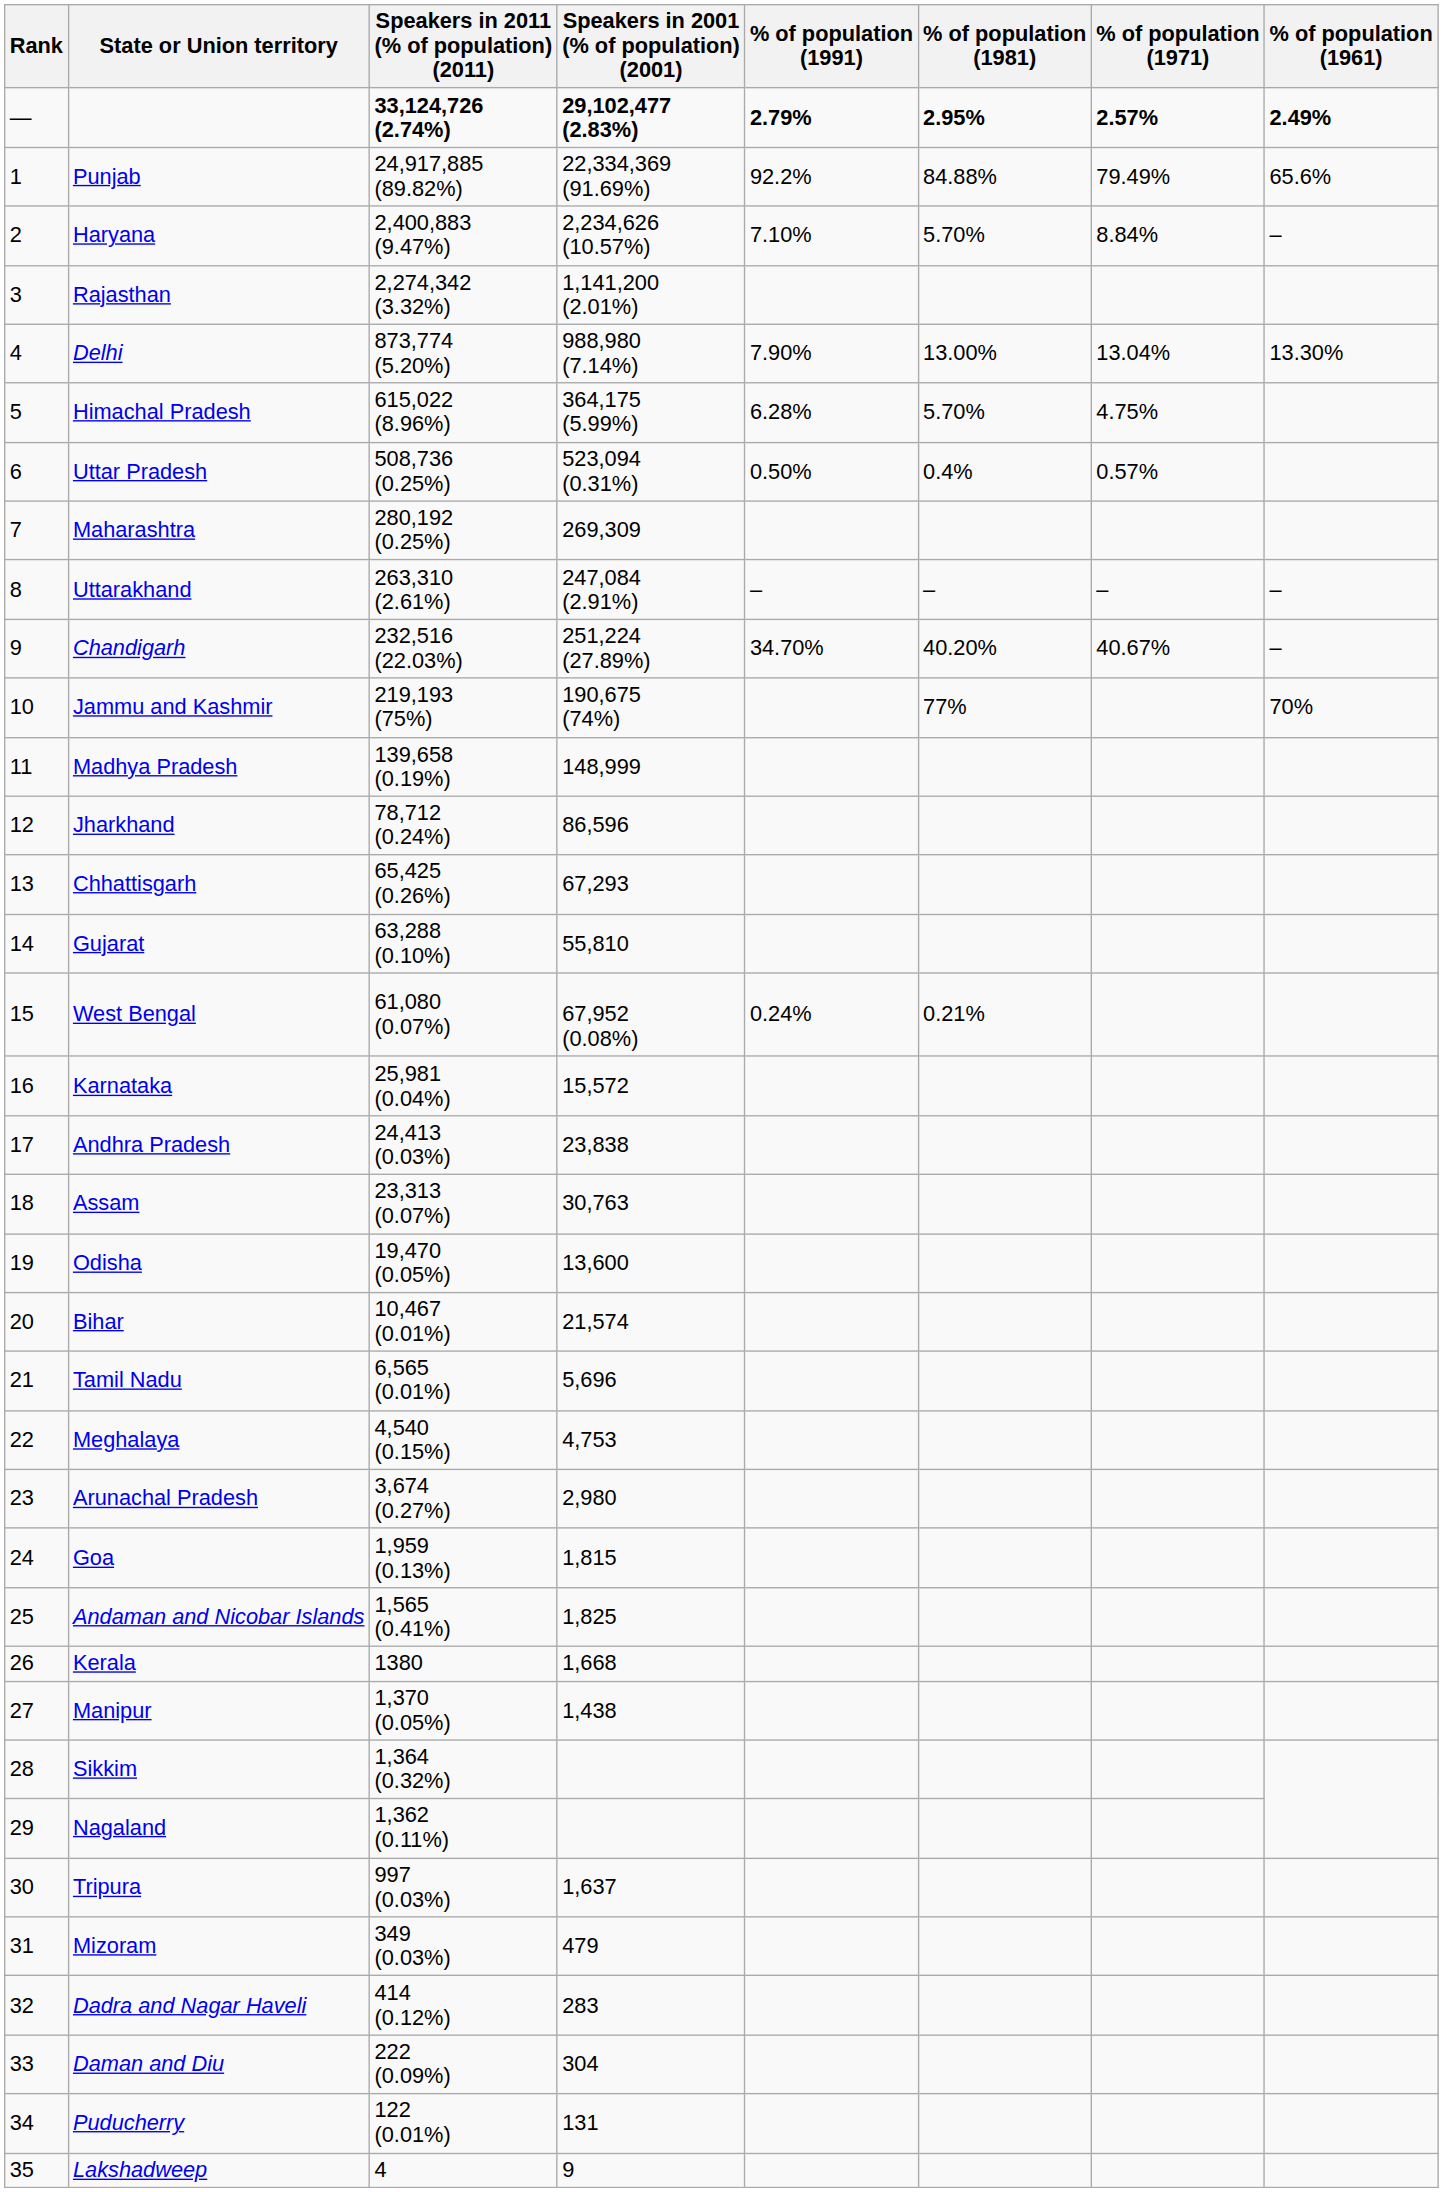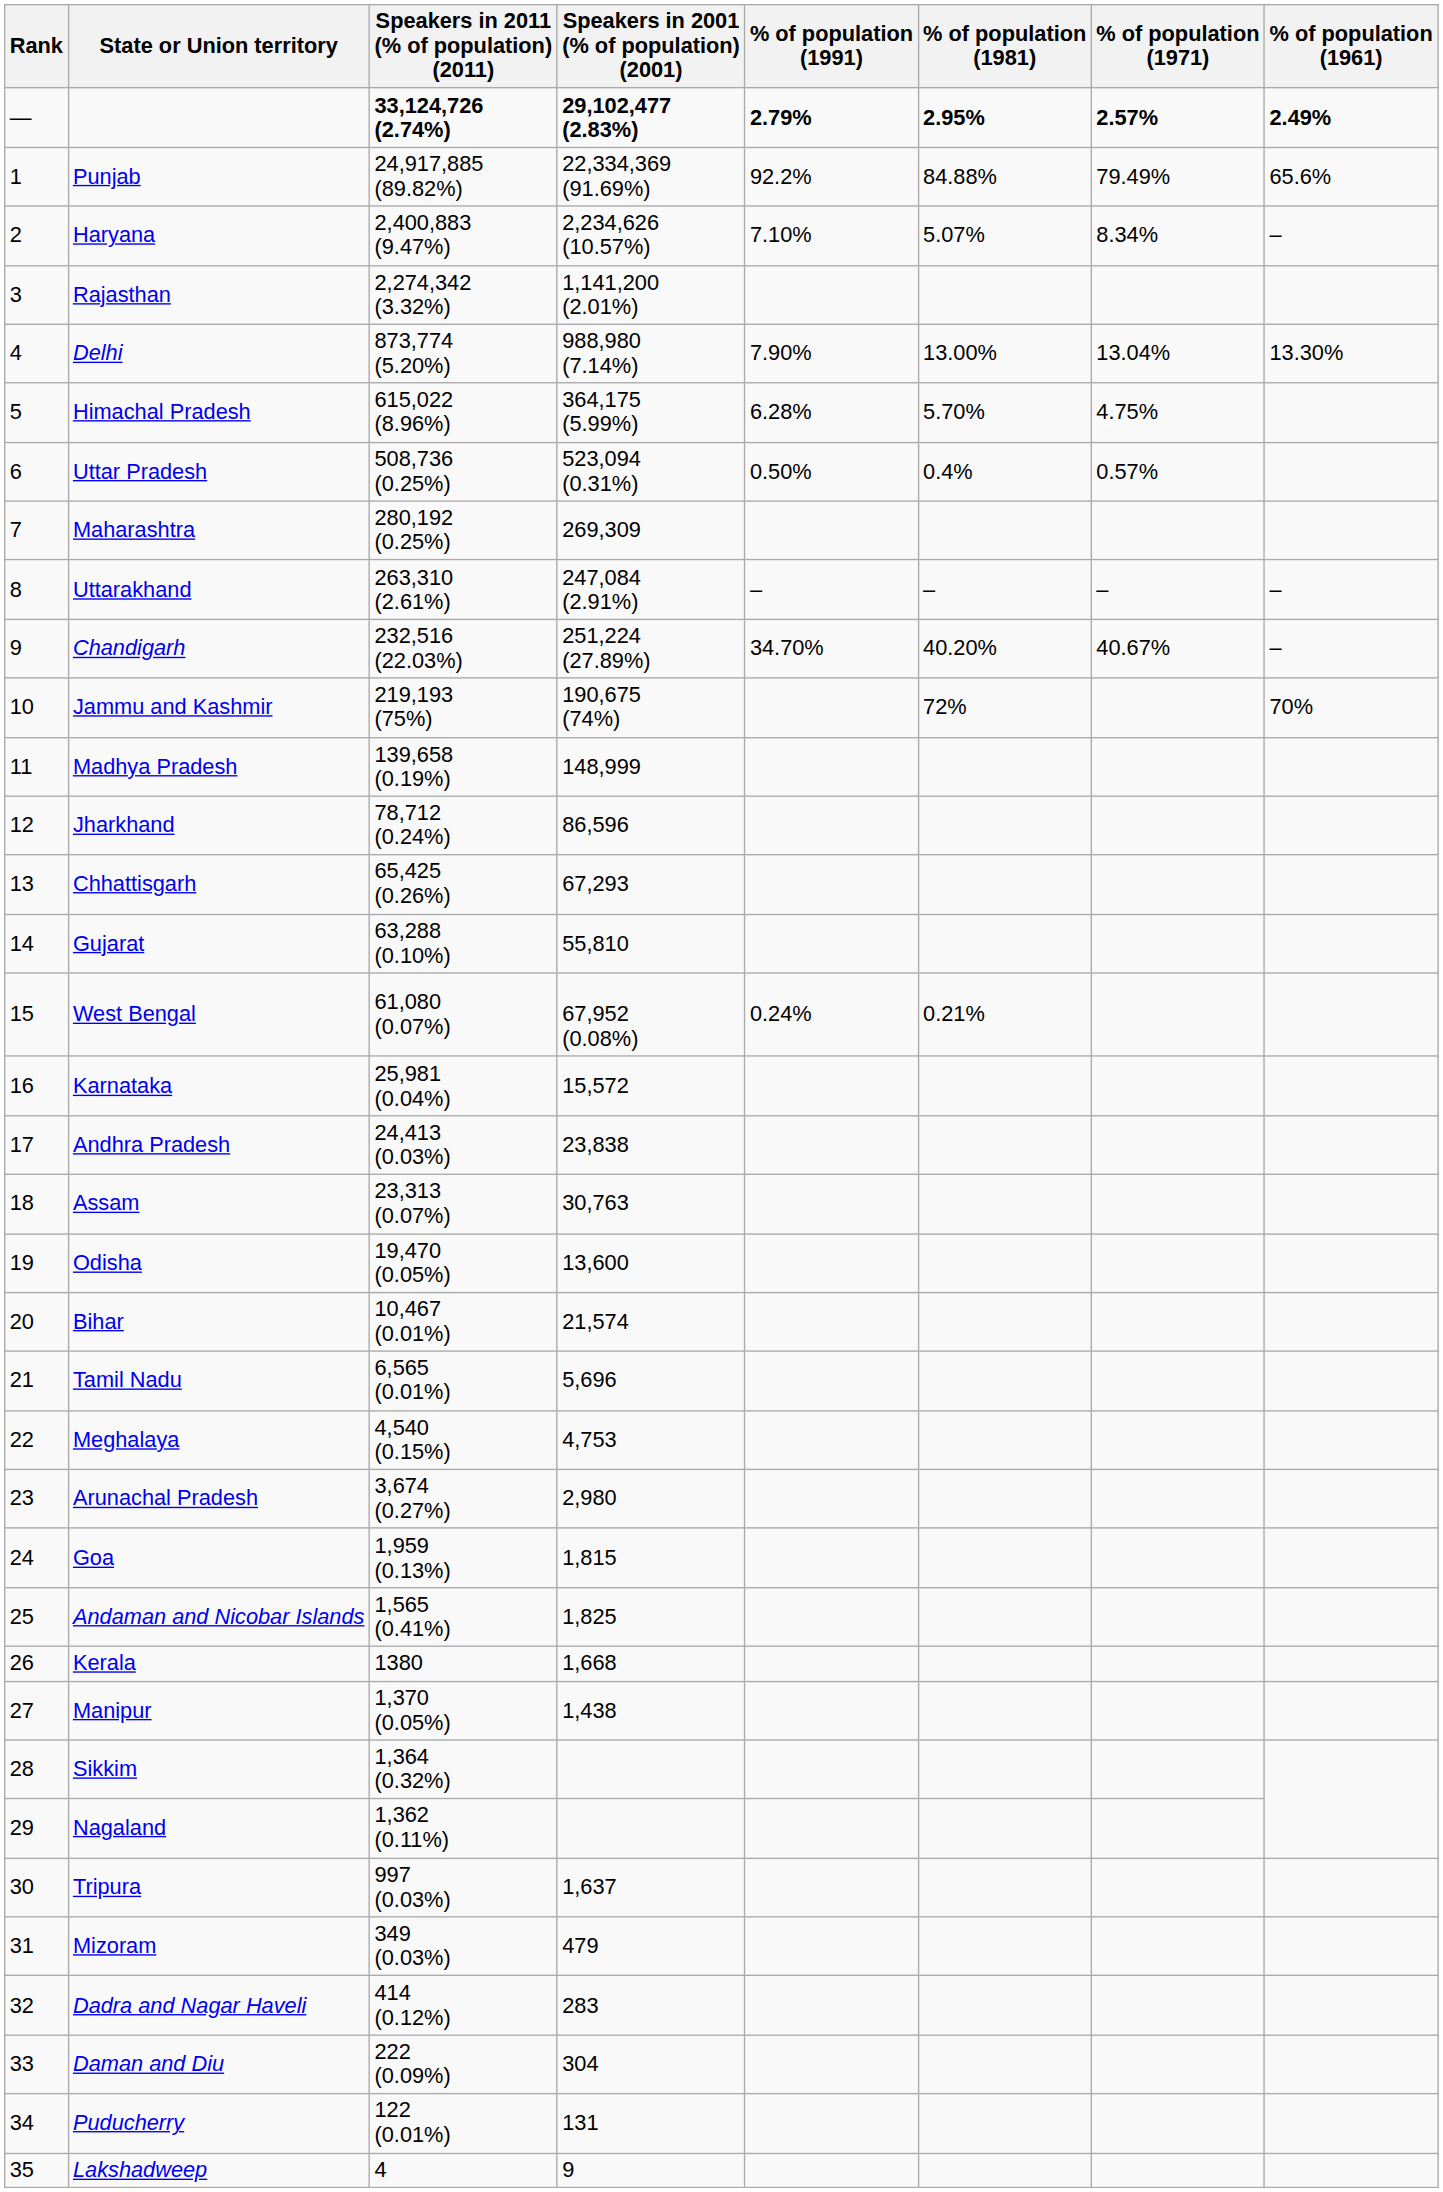 <table class="wikitable nonsortable">
 <tr>
 <th>Rank</th>
 <th>State or Union territory</th>
 <th>Speakers in 2011<br>(% of population)<br>(2011)</th>
 <th>Speakers in 2001<br>(% of population)<br>(2001)</th>
 <th>% of population<br>(1991)</th>
 <th>% of population<br>(1981)</th>
 <th>% of population<br>(1971)</th>
 <th>% of population<br>(1961)</th>
 </tr>
 <tr>
 <td>—</td>
 <td><strong></strong></td>
 <td><strong>33,124,726</strong><br><strong>(2.74%)</strong></td>
 <td><strong>29,102,477</strong><br><strong>(2.83%)</strong></td>
 <td><strong>2.79%</strong></td>
 <td><strong>2.95%</strong></td>
 <td><strong>2.57%</strong></td>
 <td><strong>2.49%</strong></td>
 </tr>
 <tr>
 <td>1</td>
 <td><a href='#'>Punjab</a></td>
 <td>24,917,885<br>(89.82%)</td>
 <td>22,334,369<br>(91.69%)</td>
 <td>92.2%</td>
 <td>84.88%</td>
 <td>79.49%</td>
 <td>65.6%</td>
 </tr>
 <tr>
 <td>2</td>
 <td><a href='#'>Haryana</a></td>
 <td>2,400,883<br>(9.47%)</td>
 <td>2,234,626<br>(10.57%)</td>
 <td>7.10%</td>
-<td>5.70%</td>
-<td>8.84%</td>
+<td>5.07%</td>
+<td>8.34%</td>
 <td>–</td>
 </tr>
 <tr>
 <td>3</td>
 <td><a href='#'>Rajasthan</a></td>
 <td>2,274,342<br>(3.32%)</td>
 <td>1,141,200<br>(2.01%)</td>
 <td></td>
 <td></td>
 <td></td>
 <td></td>
 </tr>
 <tr>
 <td>4</td>
 <td><em><a href='#'>Delhi</a></em></td>
 <td>873,774<br>(5.20%)</td>
 <td>988,980<br>(7.14%)</td>
 <td>7.90%</td>
 <td>13.00%</td>
 <td>13.04%</td>
 <td>13.30%</td>
 </tr>
 <tr>
 <td>5</td>
 <td><a href='#'>Himachal Pradesh</a></td>
 <td>615,022<br>(8.96%)</td>
 <td>364,175<br>(5.99%)</td>
 <td>6.28%</td>
 <td>5.70%</td>
 <td>4.75%</td>
 <td></td>
 </tr>
 <tr>
 <td>6</td>
 <td><a href='#'>Uttar Pradesh</a></td>
 <td>508,736<br>(0.25%)</td>
 <td>523,094<br>(0.31%)</td>
 <td>0.50%</td>
 <td>0.4%</td>
 <td>0.57%</td>
 <td></td>
 </tr>
 <tr>
 <td>7</td>
 <td><a href='#'>Maharashtra</a></td>
 <td>280,192<br>(0.25%)</td>
 <td>269,309</td>
 <td></td>
 <td></td>
 <td></td>
 <td></td>
 </tr>
 <tr>
 <td>8</td>
 <td><a href='#'>Uttarakhand</a></td>
 <td>263,310<br>(2.61%)</td>
 <td>247,084<br>(2.91%)</td>
 <td>–</td>
 <td>–</td>
 <td>–</td>
 <td>–</td>
 </tr>
 <tr>
 <td>9</td>
 <td><em><a href='#'>Chandigarh</a></em></td>
 <td>232,516<br>(22.03%)</td>
 <td>251,224<br>(27.89%)</td>
 <td>34.70%</td>
 <td>40.20%</td>
 <td>40.67%</td>
 <td>–</td>
 </tr>
 <tr>
 <td>10</td>
 <td><a href='#'>Jammu and Kashmir</a></td>
 <td>219,193<br>(75%)</td>
 <td>190,675<br>(74%)</td>
 <td></td>
-<td>77%</td>
+<td>72%</td>
 <td></td>
 <td>70%</td>
 </tr>
 <tr>
 <td>11</td>
 <td><a href='#'>Madhya Pradesh</a></td>
 <td>139,658<br>(0.19%)</td>
 <td>148,999</td>
 <td></td>
 <td></td>
 <td></td>
 <td></td>
 </tr>
 <tr>
 <td>12</td>
 <td><a href='#'>Jharkhand</a></td>
 <td>78,712<br>(0.24%)</td>
 <td>86,596</td>
 <td></td>
 <td></td>
 <td></td>
 <td></td>
 </tr>
 <tr>
 <td>13</td>
 <td><a href='#'>Chhattisgarh</a></td>
 <td>65,425<br>(0.26%)</td>
 <td>67,293</td>
 <td></td>
 <td></td>
 <td></td>
 <td></td>
 </tr>
 <tr>
 <td>14</td>
 <td><a href='#'>Gujarat</a></td>
 <td>63,288<br>(0.10%)</td>
 <td>55,810</td>
 <td></td>
 <td></td>
 <td></td>
 <td></td>
 </tr>
 <tr>
 <td>15</td>
 <td><a href='#'>West Bengal</a></td>
 <td>61,080<br>(0.07%)</td>
 <td><br>67,952<br>(0.08%)</td>
 <td>0.24%</td>
 <td>0.21%</td>
 <td></td>
 </tr>
 <tr>
 <td>16</td>
 <td><a href='#'>Karnataka</a></td>
 <td>25,981<br>(0.04%)</td>
 <td>15,572</td>
 <td></td>
 <td></td>
 <td></td>
 <td></td>
 </tr>
 <tr>
 <td>17</td>
 <td><a href='#'>Andhra Pradesh</a></td>
 <td>24,413<br>(0.03%)</td>
 <td>23,838</td>
 <td></td>
 <td></td>
 <td></td>
 <td></td>
 </tr>
 <tr>
 <td>18</td>
 <td><a href='#'>Assam</a></td>
 <td>23,313<br>(0.07%)</td>
 <td>30,763</td>
 <td></td>
 <td></td>
 <td></td>
 <td></td>
 </tr>
 <tr>
 <td>19</td>
 <td><a href='#'>Odisha</a></td>
 <td>19,470<br>(0.05%)</td>
 <td>13,600</td>
 <td></td>
 <td></td>
 <td></td>
 <td></td>
 </tr>
 <tr>
 <td>20</td>
 <td><a href='#'>Bihar</a></td>
 <td>10,467<br>(0.01%)</td>
 <td>21,574</td>
 <td></td>
 <td></td>
 <td></td>
 <td></td>
 </tr>
 <tr>
 <td>21</td>
 <td><a href='#'>Tamil Nadu</a></td>
 <td>6,565<br>(0.01%)</td>
 <td>5,696</td>
 <td></td>
 <td></td>
 <td></td>
 <td></td>
 </tr>
 <tr>
 <td>22</td>
 <td><a href='#'>Meghalaya</a></td>
 <td>4,540<br>(0.15%)</td>
 <td>4,753</td>
 <td></td>
 <td></td>
 <td></td>
 <td></td>
 </tr>
 <tr>
 <td>23</td>
 <td><a href='#'>Arunachal Pradesh</a></td>
 <td>3,674<br>(0.27%)</td>
 <td>2,980</td>
 <td></td>
 <td></td>
 <td></td>
 <td></td>
 </tr>
 <tr>
 <td>24</td>
 <td><a href='#'>Goa</a></td>
 <td>1,959<br>(0.13%)</td>
 <td>1,815</td>
 <td></td>
 <td></td>
 <td></td>
 <td></td>
 </tr>
 <tr>
 <td>25</td>
 <td><em><a href='#'>Andaman and Nicobar Islands</a></em></td>
 <td>1,565<br>(0.41%)</td>
 <td>1,825</td>
 <td></td>
 <td></td>
 <td></td>
 <td></td>
 </tr>
 <tr>
 <td>26</td>
 <td><a href='#'>Kerala</a></td>
 <td>1380</td>
 <td>1,668</td>
 <td></td>
 <td></td>
 <td></td>
 <td></td>
 </tr>
 <tr>
 <td>27</td>
 <td><a href='#'>Manipur</a></td>
 <td>1,370<br>(0.05%)</td>
 <td>1,438</td>
 <td></td>
 <td></td>
 <td></td>
 <td></td>
 </tr>
 <tr>
 <td>28</td>
 <td><a href='#'>Sikkim</a></td>
 <td>1,364<br>(0.32%)</td>
 <td></td>
 <td></td>
 <td></td>
 <td></td>
 </tr>
 <tr>
 <td>29</td>
 <td><a href='#'>Nagaland</a></td>
 <td>1,362<br>(0.11%)</td>
 <td></td>
 <td></td>
 <td></td>
 <td></td>
 </tr>
 <tr>
 <td>30</td>
 <td><a href='#'>Tripura</a></td>
 <td>997<br>(0.03%)</td>
 <td>1,637</td>
 <td></td>
 <td></td>
 <td></td>
 <td></td>
 </tr>
 <tr>
 <td>31</td>
 <td><a href='#'>Mizoram</a></td>
 <td>349<br>(0.03%)</td>
 <td>479</td>
 <td></td>
 <td></td>
 <td></td>
 <td></td>
 </tr>
 <tr>
 <td>32</td>
 <td><em><a href='#'>Dadra and Nagar Haveli</a></em></td>
 <td>414<br>(0.12%)</td>
 <td>283</td>
 <td></td>
 <td></td>
 <td></td>
 <td></td>
 </tr>
 <tr>
 <td>33</td>
 <td><em><a href='#'>Daman and Diu</a></em></td>
 <td>222<br>(0.09%)</td>
 <td>304</td>
 <td></td>
 <td></td>
 <td></td>
 <td></td>
 </tr>
 <tr>
 <td>34</td>
 <td><em><a href='#'>Puducherry</a></em></td>
 <td>122<br>(0.01%)</td>
 <td>131</td>
 <td></td>
 <td></td>
 <td></td>
 <td></td>
 </tr>
 <tr>
 <td>35</td>
 <td><em><a href='#'>Lakshadweep</a></em></td>
 <td>4</td>
 <td>9</td>
 <td></td>
 <td></td>
 <td></td>
 <td></td>
 </tr>
 </table>
